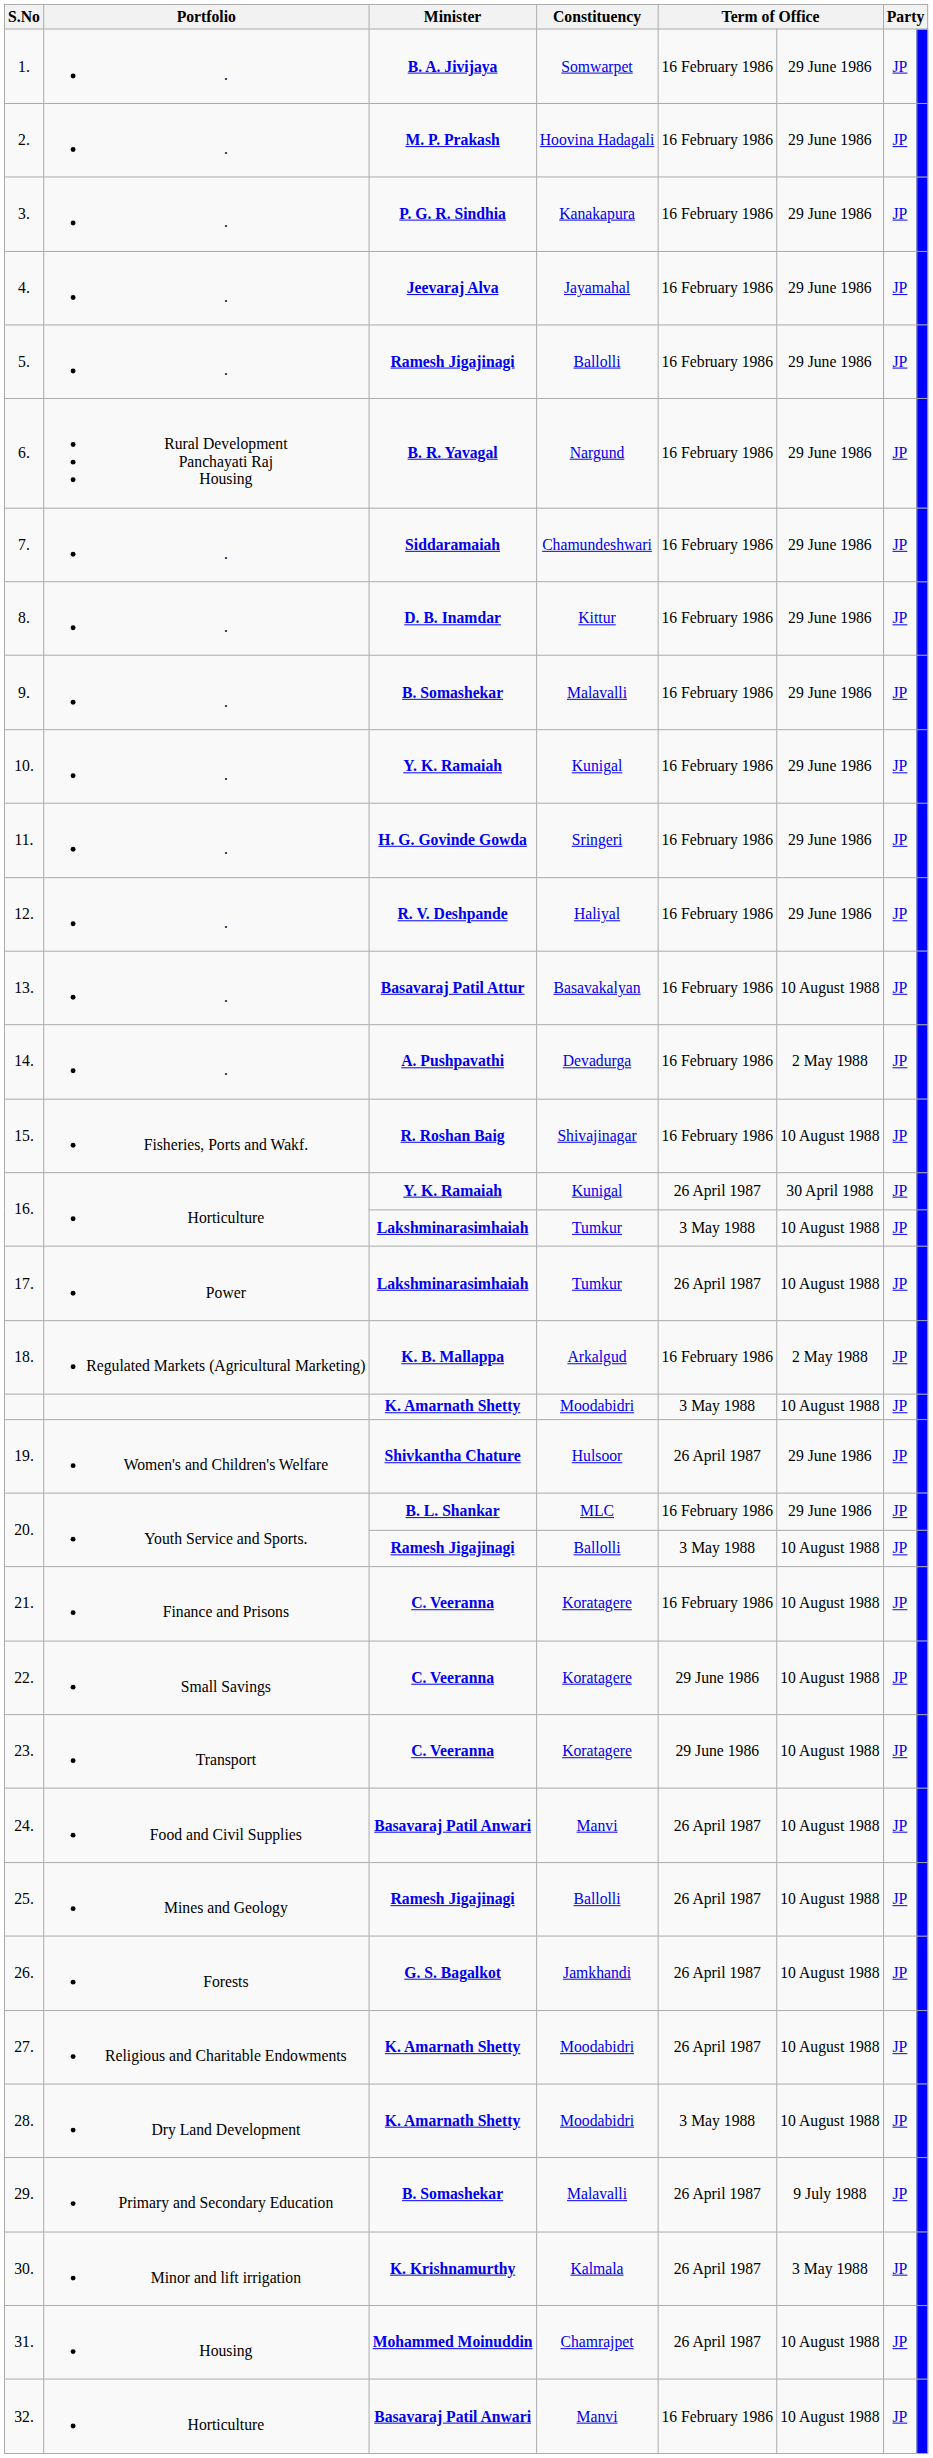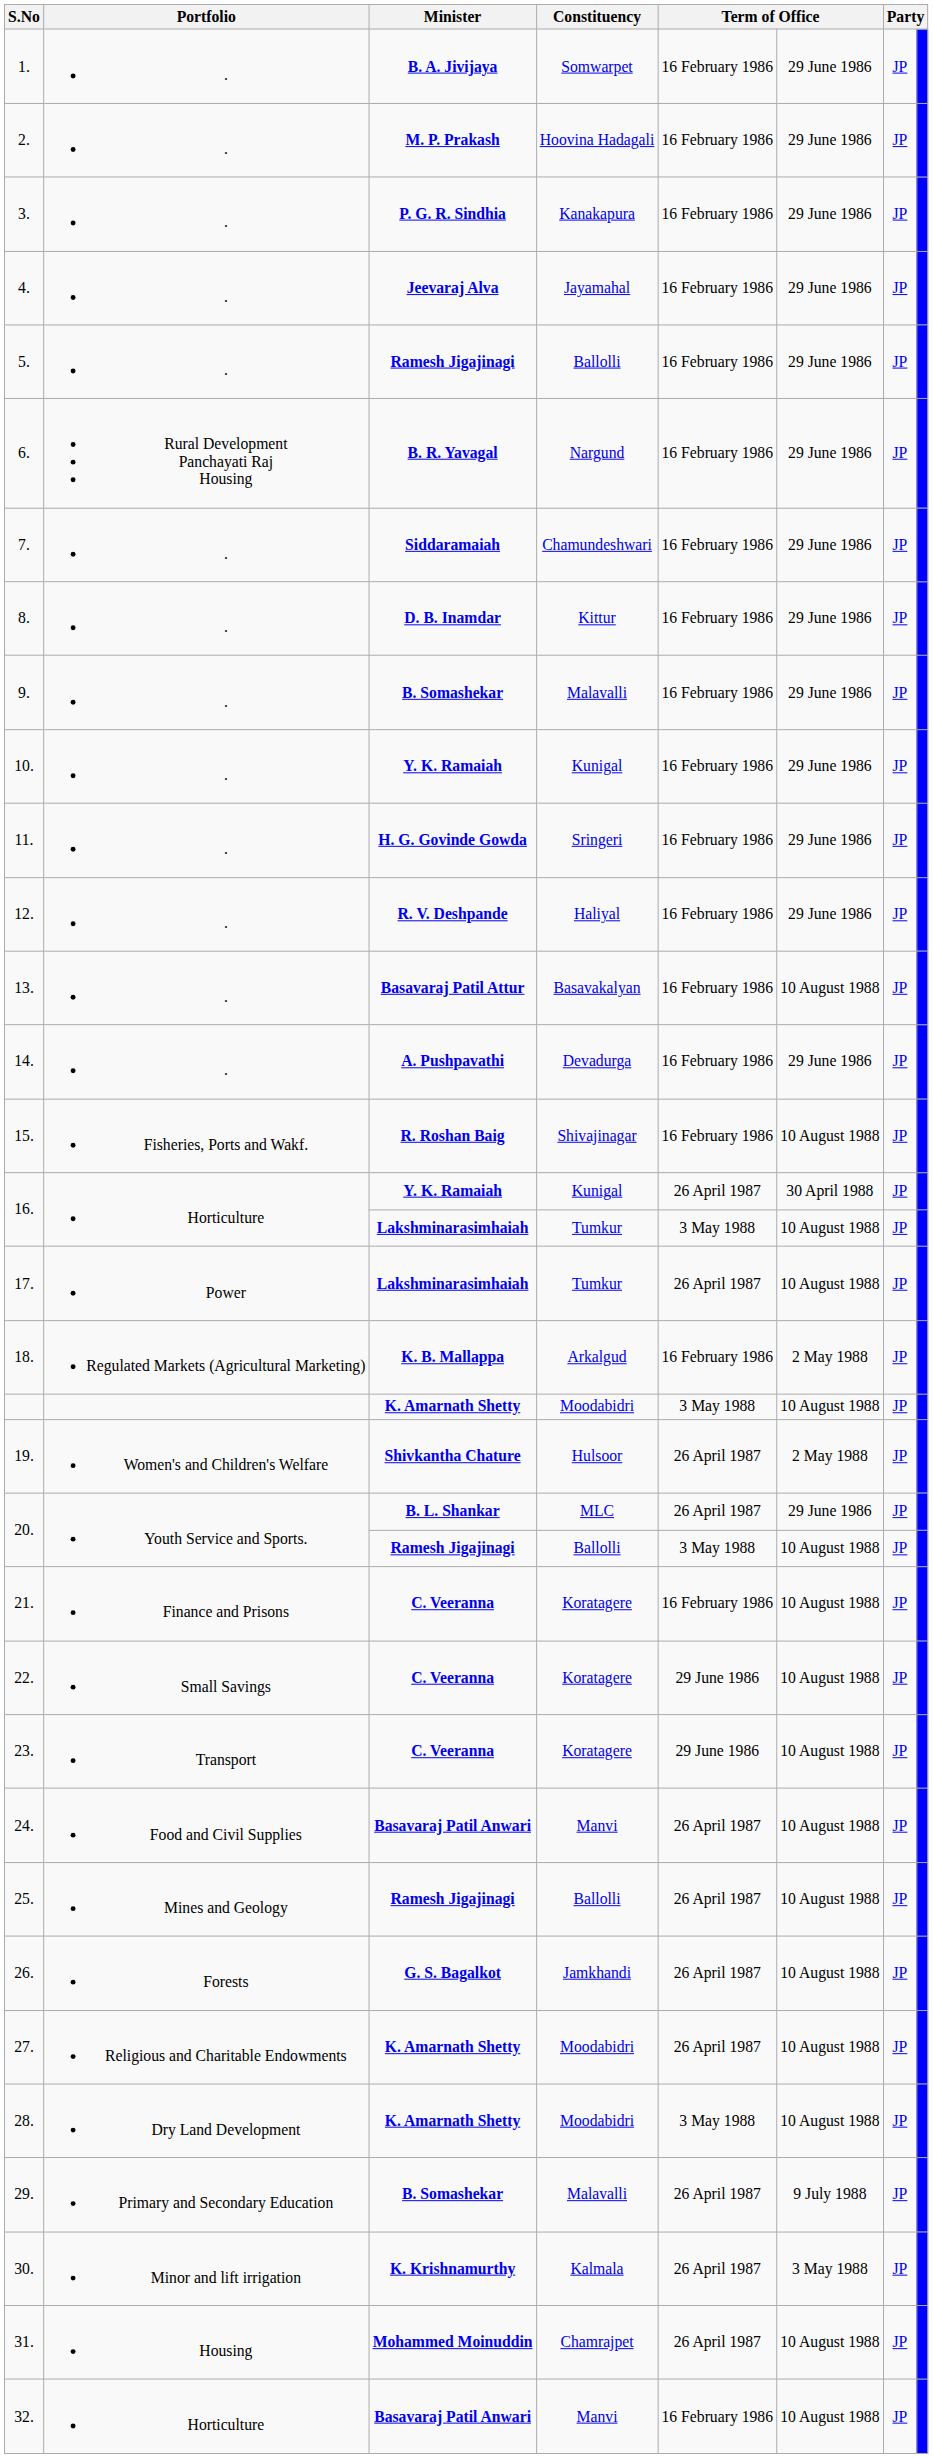 <table class="wikitable sortable" style="text-align:center;">
 <tr>
 <th>S.No</th>
 <th>Portfolio</th>
 <th>Minister</th>
 <th>Constituency</th>
 <th colspan="2">Term of Office</th>
 <th colspan="2" scope="col">Party</th>
 </tr>
 <tr>
 <td>1.</td>
 <td><br><ul><li>.</li></ul></td>
 <td><strong><a href='#'>B. A. Jivijaya</a></strong></td>
 <td><a href='#'>Somwarpet</a></td>
 <td>16 February 1986</td>
 <td>29 June 1986</td>
 <td><a href='#'>JP</a></td>
 <td width="4px" bgcolor="#0000FF"></td>
 </tr>
 <tr>
 <td>2.</td>
 <td><br><ul><li>.</li></ul></td>
 <td><strong><a href='#'>M. P. Prakash</a></strong></td>
 <td><a href='#'>Hoovina Hadagali</a></td>
 <td>16 February 1986</td>
 <td>29 June 1986</td>
 <td><a href='#'>JP</a></td>
 <td width="4px" bgcolor="#0000FF"></td>
 </tr>
 <tr>
 <td>3.</td>
 <td><br><ul><li>.</li></ul></td>
 <td><strong><a href='#'>P. G. R. Sindhia</a></strong></td>
 <td><a href='#'>Kanakapura</a></td>
 <td>16 February 1986</td>
 <td>29 June 1986</td>
 <td><a href='#'>JP</a></td>
 <td width="4px" bgcolor="#0000FF"></td>
 </tr>
 <tr>
 <td>4.</td>
 <td><br><ul><li>.</li></ul></td>
 <td><strong><a href='#'>Jeevaraj Alva</a></strong></td>
 <td><a href='#'>Jayamahal</a></td>
 <td>16 February 1986</td>
 <td>29 June 1986</td>
 <td><a href='#'>JP</a></td>
 <td width="4px" bgcolor="#0000FF"></td>
 </tr>
 <tr>
 <td>5.</td>
 <td><br><ul><li>.</li></ul></td>
 <td><strong><a href='#'>Ramesh Jigajinagi</a></strong></td>
 <td><a href='#'>Ballolli</a></td>
 <td>16 February 1986</td>
 <td>29 June 1986</td>
 <td><a href='#'>JP</a></td>
 <td width="4px" bgcolor="#0000FF"></td>
 </tr>
 <tr>
 <td>6.</td>
 <td><br><ul><li>Rural Development</li><li>Panchayati Raj</li><li>Housing</li></ul></td>
 <td><strong><a href='#'>B. R. Yavagal</a></strong></td>
 <td><a href='#'>Nargund</a></td>
 <td>16 February 1986</td>
 <td>29 June 1986</td>
 <td><a href='#'>JP</a></td>
 <td width="4px" bgcolor="#0000FF"></td>
 </tr>
 <tr>
 <td>7.</td>
 <td><br><ul><li>.</li></ul></td>
 <td><strong><a href='#'>Siddaramaiah</a></strong></td>
 <td><a href='#'>Chamundeshwari</a></td>
 <td>16 February 1986</td>
 <td>29 June 1986</td>
 <td><a href='#'>JP</a></td>
 <td width="4px" bgcolor="#0000FF"></td>
 </tr>
 <tr>
 <td>8.</td>
 <td><br><ul><li>.</li></ul></td>
 <td><strong><a href='#'>D. B. Inamdar</a></strong></td>
 <td><a href='#'>Kittur</a></td>
 <td>16 February 1986</td>
 <td>29 June 1986</td>
 <td><a href='#'>JP</a></td>
 <td width="4px" bgcolor="#0000FF"></td>
 </tr>
 <tr>
 <td>9.</td>
 <td><br><ul><li>.</li></ul></td>
 <td><strong><a href='#'>B. Somashekar</a></strong></td>
 <td><a href='#'>Malavalli</a></td>
 <td>16 February 1986</td>
 <td>29 June 1986</td>
 <td><a href='#'>JP</a></td>
 <td width="4px" bgcolor="#0000FF"></td>
 </tr>
 <tr>
 <td>10.</td>
 <td><br><ul><li>.</li></ul></td>
 <td><strong><a href='#'>Y. K. Ramaiah</a></strong></td>
 <td><a href='#'>Kunigal</a></td>
 <td>16 February 1986</td>
 <td>29 June 1986</td>
 <td><a href='#'>JP</a></td>
 <td width="4px" bgcolor="#0000FF"></td>
 </tr>
 <tr>
 <td>11.</td>
 <td><br><ul><li>.</li></ul></td>
 <td><strong><a href='#'>H. G. Govinde Gowda</a></strong></td>
 <td><a href='#'>Sringeri</a></td>
 <td>16 February 1986</td>
 <td>29 June 1986</td>
 <td><a href='#'>JP</a></td>
 <td width="4px" bgcolor="#0000FF"></td>
 </tr>
 <tr>
 <td>12.</td>
 <td><br><ul><li>.</li></ul></td>
 <td><strong><a href='#'>R. V. Deshpande</a></strong></td>
 <td><a href='#'>Haliyal</a></td>
 <td>16 February 1986</td>
 <td>29 June 1986</td>
 <td><a href='#'>JP</a></td>
 <td width="4px" bgcolor="#0000FF"></td>
 </tr>
 <tr>
 <td>13.</td>
 <td><br><ul><li>.</li></ul></td>
 <td><strong><a href='#'>Basavaraj Patil Attur</a></strong></td>
 <td><a href='#'>Basavakalyan</a></td>
 <td>16 February 1986</td>
 <td>10 August 1988</td>
 <td><a href='#'>JP</a></td>
 <td width="4px" bgcolor="#0000FF"></td>
 </tr>
 <tr>
 <td>14.</td>
 <td><br><ul><li>.</li></ul></td>
 <td><strong><a href='#'>A. Pushpavathi</a></strong></td>
 <td><a href='#'>Devadurga</a></td>
 <td>16 February 1986</td>
-<td>2 May 1988</td>
+<td>29 June 1986</td>
 <td><a href='#'>JP</a></td>
 <td width="4px" bgcolor="#0000FF"></td>
 </tr>
 <tr>
 <td>15.</td>
 <td><br><ul><li>Fisheries, Ports and Wakf.</li></ul></td>
 <td><strong><a href='#'>R. Roshan Baig</a></strong></td>
 <td><a href='#'>Shivajinagar</a></td>
 <td>16 February 1986</td>
 <td>10 August 1988</td>
 <td><a href='#'>JP</a></td>
 <td width="4px" bgcolor="#0000FF"></td>
 </tr>
 <tr>
 <td rowspan="2">16.</td>
 <td rowspan="2"><br><ul><li>Horticulture</li></ul></td>
 <td><strong><a href='#'>Y. K. Ramaiah</a></strong></td>
 <td><a href='#'>Kunigal</a></td>
 <td>26 April 1987</td>
 <td>30 April 1988</td>
 <td><a href='#'>JP</a></td>
 <td width="4px" bgcolor="#0000FF"></td>
 </tr>
 <tr>
 <td><strong><a href='#'>Lakshminarasimhaiah</a></strong></td>
 <td><a href='#'>Tumkur</a></td>
 <td>3 May 1988</td>
 <td>10 August 1988</td>
 <td><a href='#'>JP</a></td>
 <td width="4px" bgcolor="#0000FF"></td>
 </tr>
 <tr>
 <td>17.</td>
 <td><br><ul><li>Power</li></ul></td>
 <td><strong><a href='#'>Lakshminarasimhaiah</a></strong></td>
 <td><a href='#'>Tumkur</a></td>
 <td>26 April 1987</td>
 <td>10 August 1988</td>
 <td><a href='#'>JP</a></td>
 <td width="4px" bgcolor="#0000FF"></td>
 </tr>
 <tr style="text-align:center">
 <td>18.</td>
 <td><br><ul><li>Regulated Markets (Agricultural Marketing)</li></ul></td>
 <td><strong><a href='#'>K. B. Mallappa</a></strong></td>
 <td><a href='#'>Arkalgud</a></td>
 <td>16 February 1986</td>
 <td>2 May 1988</td>
 <td><a href='#'>JP</a></td>
 <td width="4px" bgcolor="#0000FF"></td>
 </tr>
 <tr>
 <td></td>
 <td></td>
 <td><strong><a href='#'>K. Amarnath Shetty</a></strong></td>
 <td><a href='#'>Moodabidri</a></td>
 <td>3 May 1988</td>
 <td>10 August 1988</td>
 <td><a href='#'>JP</a></td>
 <td width="4px" bgcolor="#0000FF"></td>
 </tr>
 <tr>
 <td>19.</td>
 <td><br><ul><li>Women's and Children's Welfare</li></ul></td>
 <td><strong><a href='#'>Shivkantha Chature</a></strong></td>
 <td><a href='#'>Hulsoor</a></td>
 <td>26 April 1987</td>
-<td>29 June 1986</td>
+<td>2 May 1988</td>
 <td><a href='#'>JP</a></td>
 <td width="4px" bgcolor="#0000FF"></td>
 </tr>
 <tr>
 <td rowspan="2">20.</td>
 <td rowspan="2"><br><ul><li>Youth Service and Sports.</li></ul></td>
 <td><strong><a href='#'>B. L. Shankar</a></strong></td>
 <td><a href='#'>MLC</a></td>
-<td>16 February 1986</td>
+<td>26 April 1987</td>
 <td>29 June 1986</td>
 <td><a href='#'>JP</a></td>
 <td width="4px" bgcolor="#0000FF"></td>
 </tr>
 <tr>
 <td><strong><a href='#'>Ramesh Jigajinagi</a></strong></td>
 <td><a href='#'>Ballolli</a></td>
 <td>3 May 1988</td>
 <td>10 August 1988</td>
 <td><a href='#'>JP</a></td>
 <td width="4px" bgcolor="#0000FF"></td>
 </tr>
 <tr>
 <td>21.</td>
 <td><br><ul><li>Finance and Prisons</li></ul></td>
 <td><strong><a href='#'>C. Veeranna</a></strong></td>
 <td><a href='#'>Koratagere</a></td>
 <td>16 February 1986</td>
 <td>10 August 1988</td>
 <td><a href='#'>JP</a></td>
 <td width="4px" bgcolor="#0000FF"></td>
 </tr>
 <tr>
 <td>22.</td>
 <td><br><ul><li>Small Savings</li></ul></td>
 <td><strong><a href='#'>C. Veeranna</a></strong></td>
 <td><a href='#'>Koratagere</a></td>
 <td>29 June 1986</td>
 <td>10 August 1988</td>
 <td><a href='#'>JP</a></td>
 <td width="4px" bgcolor="#0000FF"></td>
 </tr>
 <tr>
 <td>23.</td>
 <td><br><ul><li>Transport</li></ul></td>
 <td><strong><a href='#'>C. Veeranna</a></strong></td>
 <td><a href='#'>Koratagere</a></td>
 <td>29 June 1986</td>
 <td>10 August 1988</td>
 <td><a href='#'>JP</a></td>
 <td width="4px" bgcolor="#0000FF"></td>
 </tr>
 <tr>
 <td>24.</td>
 <td><br><ul><li>Food and Civil Supplies</li></ul></td>
 <td><strong><a href='#'>Basavaraj Patil Anwari</a></strong></td>
 <td><a href='#'>Manvi</a></td>
 <td>26 April 1987</td>
 <td>10 August 1988</td>
 <td><a href='#'>JP</a></td>
 <td width="4px" bgcolor="#0000FF"></td>
 </tr>
 <tr>
 <td>25.</td>
 <td><br><ul><li>Mines and Geology</li></ul></td>
 <td><strong><a href='#'>Ramesh Jigajinagi</a></strong></td>
 <td><a href='#'>Ballolli</a></td>
 <td>26 April 1987</td>
 <td>10 August 1988</td>
 <td><a href='#'>JP</a></td>
 <td width="4px" bgcolor="#0000FF"></td>
 </tr>
 <tr>
 <td>26.</td>
 <td><br><ul><li>Forests</li></ul></td>
 <td><strong><a href='#'>G. S. Bagalkot</a></strong></td>
 <td><a href='#'>Jamkhandi</a></td>
 <td>26 April 1987</td>
 <td>10 August 1988</td>
 <td><a href='#'>JP</a></td>
 <td width="4px" bgcolor="#0000FF"></td>
 </tr>
 <tr>
 <td>27.</td>
 <td><br><ul><li>Religious and Charitable Endowments</li></ul></td>
 <td><strong><a href='#'>K. Amarnath Shetty</a></strong></td>
 <td><a href='#'>Moodabidri</a></td>
 <td>26 April 1987</td>
 <td>10 August 1988</td>
 <td><a href='#'>JP</a></td>
 <td width="4px" bgcolor="#0000FF"></td>
 </tr>
 <tr>
 <td>28.</td>
 <td><br><ul><li>Dry Land Development</li></ul></td>
 <td><strong><a href='#'>K. Amarnath Shetty</a></strong></td>
 <td><a href='#'>Moodabidri</a></td>
 <td>3 May 1988</td>
 <td>10 August 1988</td>
 <td><a href='#'>JP</a></td>
 <td width="4px" bgcolor="#0000FF"></td>
 </tr>
 <tr>
 <td>29.</td>
 <td><br><ul><li>Primary and Secondary Education</li></ul></td>
 <td><strong><a href='#'>B. Somashekar</a></strong></td>
 <td><a href='#'>Malavalli</a></td>
 <td>26 April 1987</td>
 <td>9 July 1988</td>
 <td><a href='#'>JP</a></td>
 <td width="4px" bgcolor="#0000FF"></td>
 </tr>
 <tr>
 <td>30.</td>
 <td><br><ul><li>Minor and lift irrigation</li></ul></td>
 <td><a href='#'><strong>K. Krishnamurthy</strong></a></td>
 <td><a href='#'>Kalmala</a></td>
 <td>26 April 1987</td>
 <td>3 May 1988</td>
 <td><a href='#'>JP</a></td>
 <td width="4px" bgcolor="#0000FF"></td>
 </tr>
 <tr>
 <td>31.</td>
 <td><br><ul><li>Housing</li></ul></td>
 <td><strong><a href='#'>Mohammed Moinuddin</a></strong></td>
 <td><a href='#'>Chamrajpet</a></td>
 <td>26 April 1987</td>
 <td>10 August 1988</td>
 <td><a href='#'>JP</a></td>
 <td width="4px" bgcolor="#0000FF"></td>
 </tr>
 <tr>
 <td>32.</td>
 <td><br><ul><li>Horticulture</li></ul></td>
 <td><strong><a href='#'>Basavaraj Patil Anwari</a></strong></td>
 <td><a href='#'>Manvi</a></td>
 <td>16 February 1986</td>
 <td>10 August 1988</td>
 <td><a href='#'>JP</a></td>
 <td width="4px" bgcolor="#0000FF"></td>
 </tr>
 <tr style="text-align:center">
 </tr>
 </table>
